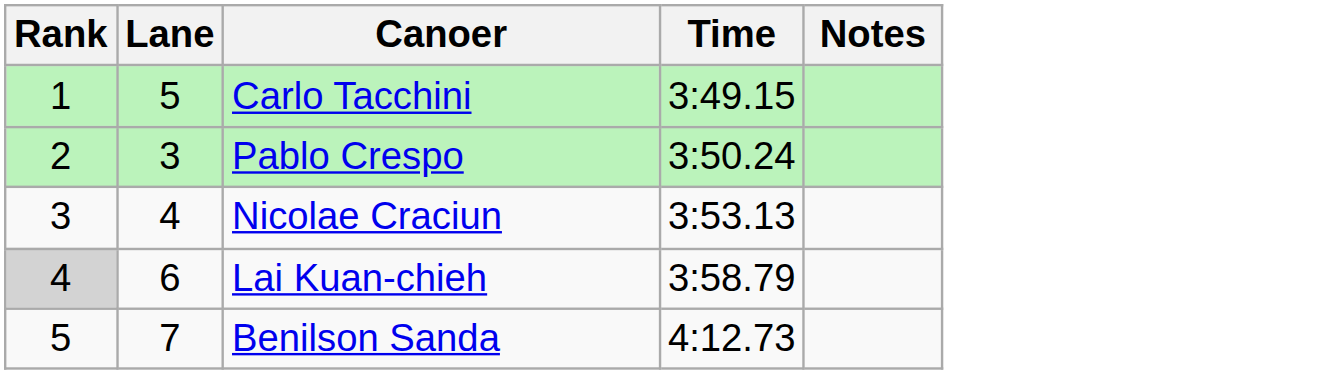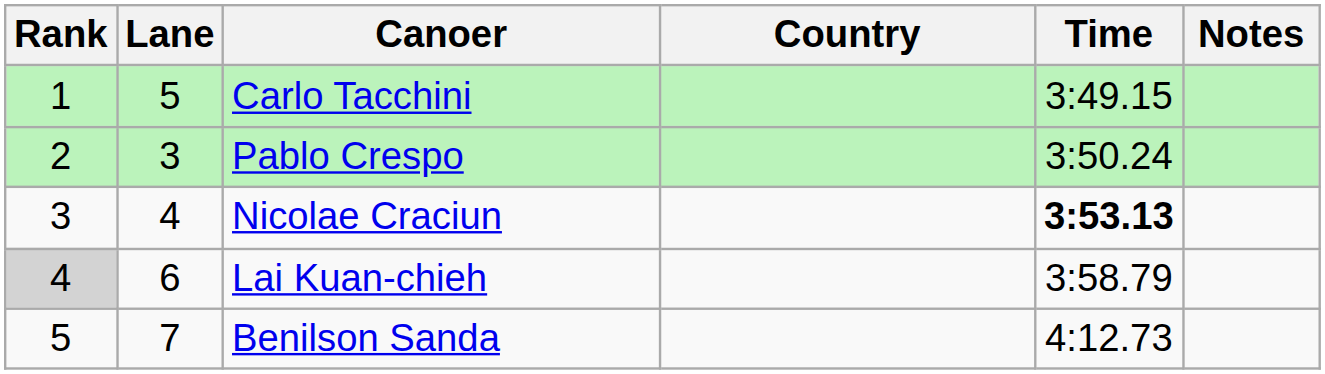 <table class="wikitable sortable" style="text-align:center;">
 <tr>
 <th width=30>Rank</th>
 <th width=30>Lane</th>
 <th width=175>Canoer</th>
+<th width=150>Country</th>
 <th width=30>Time</th>
 <th width=50>Notes</th>
 </tr>
 <tr bgcolor=bbf3bb>
 <td>1</td>
 <td>5</td>
 <td align=left><a href='#'>Carlo Tacchini</a></td>
+<td align=left></td>
 <td>3:49.15</td>
 <td></td>
 </tr>
 <tr bgcolor=bbf3bb>
 <td>2</td>
 <td>3</td>
 <td align=left><a href='#'>Pablo Crespo</a></td>
+<td align=left></td>
 <td>3:50.24</td>
 <td></td>
 </tr>
 <tr>
 <td>3</td>
 <td>4</td>
 <td align=left><a href='#'>Nicolae Craciun</a></td>
-<td>3:53.13</td>
+<td align=left></td>
+<td><strong>3:53.13</strong></td>
 <td></td>
 </tr>
 <tr>
 <td style="background: lightgrey;">4</td>
 <td>6</td>
 <td align=left><a href='#'>Lai Kuan-chieh</a></td>
+<td align=left></td>
 <td>3:58.79</td>
 <td></td>
 </tr>
 <tr>
 <td>5</td>
 <td>7</td>
 <td align=left><a href='#'>Benilson Sanda</a></td>
+<td align=left></td>
 <td>4:12.73</td>
 <td></td>
 </tr>
 </table>
